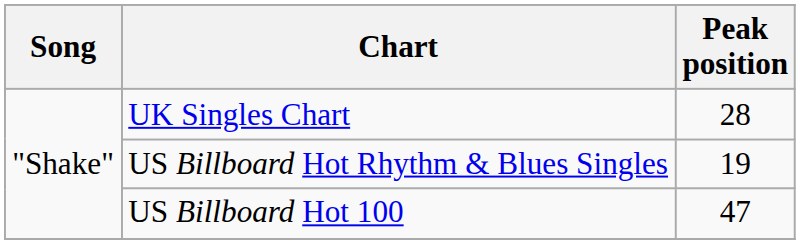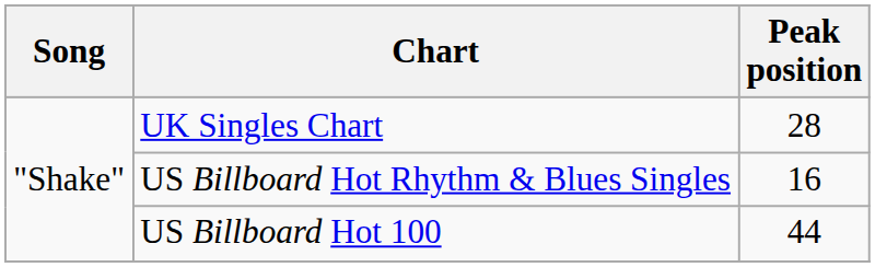 <table class="wikitable">
 <tr>
 <th>Song</th>
 <th>Chart</th>
 <th>Peak <br> position</th>
 </tr>
 <tr>
 <td rowspan=3>"Shake"</td>
 <td><a href='#'>UK Singles Chart</a></td>
 <td align="center">28</td>
 </tr>
 <tr>
 <td>US <em>Billboard</em> <a href='#'>Hot Rhythm & Blues Singles</a></td>
-<td align="center">19</td>
+<td align="center">16</td>
 </tr>
 <tr>
 <td>US <em>Billboard</em> <a href='#'>Hot 100</a></td>
-<td align="center">47</td>
+<td align="center">44</td>
 </tr>
 <tr>
 </tr>
 </table>
